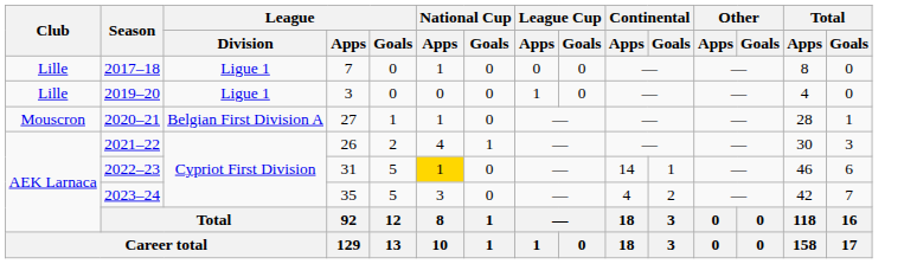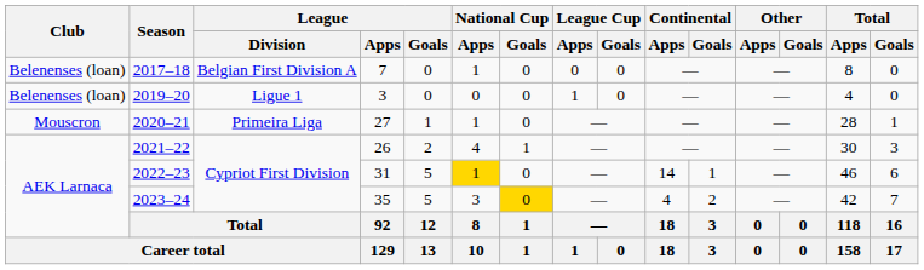 <table class="wikitable" style="text-align:center">
 <tr>
 <th rowspan="2">Club</th>
 <th rowspan="2">Season</th>
 <th colspan="3">League</th>
 <th colspan="2">National Cup</th>
 <th colspan="2">League Cup</th>
 <th colspan="2">Continental</th>
 <th colspan="2">Other</th>
 <th colspan="2">Total</th>
 </tr>
 <tr>
 <th>Division</th>
 <th>Apps</th>
 <th>Goals</th>
 <th>Apps</th>
 <th>Goals</th>
 <th>Apps</th>
 <th>Goals</th>
 <th>Apps</th>
 <th>Goals</th>
 <th>Apps</th>
 <th>Goals</th>
 <th>Apps</th>
 <th>Goals</th>
 </tr>
 <tr>
-<td><a href='#'>Lille</a></td>
+<td><a href='#'>Belenenses</a> (loan)</td>
 <td><a href='#'>2017–18</a></td>
-<td><a href='#'>Ligue 1</a></td>
+<td><a href='#'>Belgian First Division A</a></td>
 <td>7</td>
 <td>0</td>
 <td>1</td>
 <td>0</td>
 <td>0</td>
 <td>0</td>
 <td colspan="2">—</td>
 <td colspan="2">—</td>
 <td>8</td>
 <td>0</td>
 </tr>
 <tr>
-<td><a href='#'>Lille</a></td>
+<td><a href='#'>Belenenses</a> (loan)</td>
 <td><a href='#'>2019–20</a></td>
 <td><a href='#'>Ligue 1</a></td>
 <td>3</td>
 <td>0</td>
 <td>0</td>
 <td>0</td>
 <td>1</td>
 <td>0</td>
 <td colspan="2">—</td>
 <td colspan="2">—</td>
 <td>4</td>
 <td>0</td>
 </tr>
 <tr>
 <td><a href='#'>Mouscron</a></td>
 <td><a href='#'>2020–21</a></td>
-<td><a href='#'>Belgian First Division A</a></td>
+<td><a href='#'>Primeira Liga</a></td>
 <td>27</td>
 <td>1</td>
 <td>1</td>
 <td>0</td>
 <td colspan="2">—</td>
 <td colspan="2">—</td>
 <td colspan="2">—</td>
 <td>28</td>
 <td>1</td>
 </tr>
 <tr>
 <td rowspan="4"><a href='#'>AEK Larnaca</a></td>
 <td><a href='#'>2021–22</a></td>
 <td rowspan="3"><a href='#'>Cypriot First Division</a></td>
 <td>26</td>
 <td>2</td>
 <td>4</td>
 <td>1</td>
 <td colspan="2">—</td>
 <td colspan="2">—</td>
 <td colspan="2">—</td>
 <td>30</td>
 <td>3</td>
 </tr>
 <tr>
 <td><a href='#'>2022–23</a></td>
 <td>31</td>
 <td>5</td>
 <td style="background: gold;">1</td>
 <td>0</td>
 <td colspan="2">—</td>
 <td>14</td>
 <td>1</td>
 <td colspan="2">—</td>
 <td>46</td>
 <td>6</td>
 </tr>
 <tr>
 <td><a href='#'>2023–24</a></td>
 <td>35</td>
 <td>5</td>
 <td>3</td>
-<td>0</td>
+<td style="background: gold;">0</td>
 <td colspan="2">—</td>
 <td>4</td>
 <td>2</td>
 <td colspan="2">—</td>
 <td>42</td>
 <td>7</td>
 </tr>
 <tr>
 <th colspan="2">Total</th>
 <th>92</th>
 <th>12</th>
 <th>8</th>
 <th>1</th>
 <th colspan="2">—</th>
 <th>18</th>
 <th>3</th>
 <th>0</th>
 <th>0</th>
 <th>118</th>
 <th>16</th>
 </tr>
 <tr>
 <th colspan="3">Career total</th>
 <th>129</th>
 <th>13</th>
 <th>10</th>
 <th>1</th>
 <th>1</th>
 <th>0</th>
 <th>18</th>
 <th>3</th>
 <th>0</th>
 <th>0</th>
 <th>158</th>
 <th>17</th>
 </tr>
 </table>
